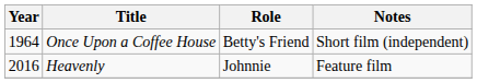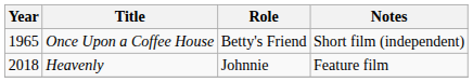 <table class="wikitable">
 <tr>
 <th>Year</th>
 <th>Title</th>
 <th>Role</th>
 <th>Notes</th>
 </tr>
 <tr>
-<td>1964</td>
+<td>1965</td>
 <td><em>Once Upon a Coffee House</em></td>
 <td>Betty's Friend</td>
 <td>Short film (independent)</td>
 </tr>
 <tr>
-<td>2016</td>
+<td>2018</td>
 <td><em>Heavenly</em></td>
 <td>Johnnie</td>
 <td>Feature film</td>
 </tr>
 <tr>
 </tr>
 </table>
